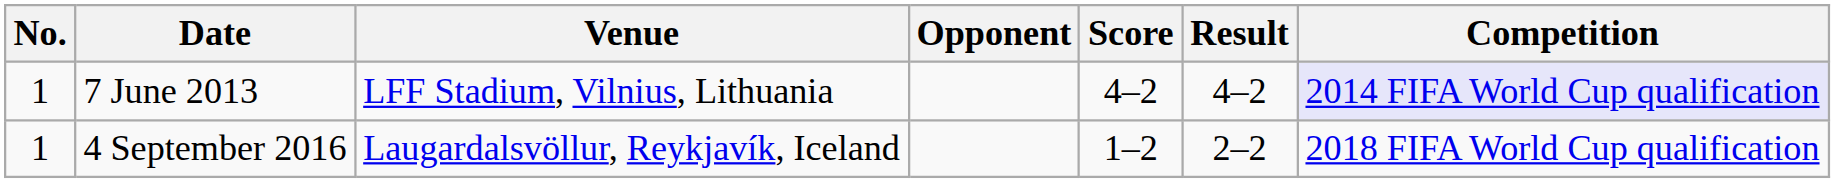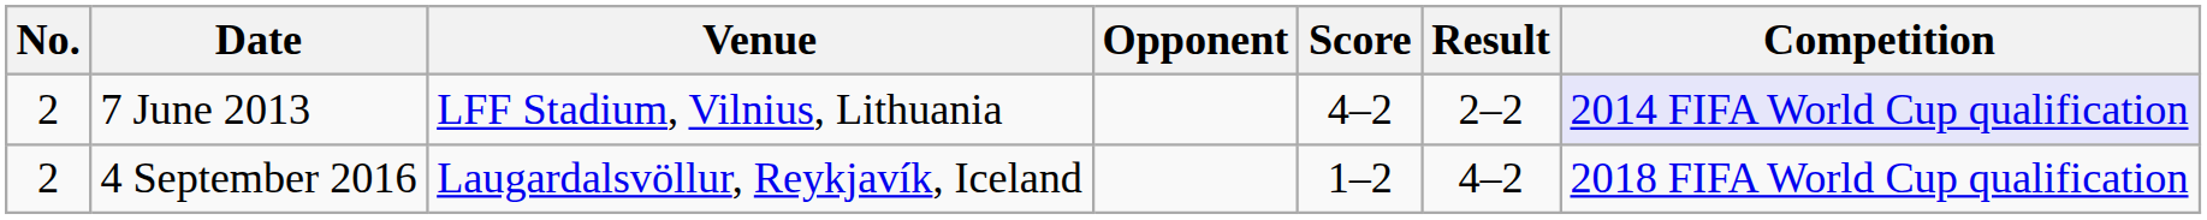 <table class="wikitable sortable">
 <tr>
 <th scope="col">No.</th>
 <th scope="col">Date</th>
 <th scope="col">Venue</th>
 <th scope="col">Opponent</th>
 <th scope="col">Score</th>
 <th scope="col">Result</th>
 <th scope="col">Competition</th>
 </tr>
 <tr>
-<td align=center>1</td>
+<td align=center>2</td>
 <td>7 June 2013</td>
 <td><a href='#'>LFF Stadium</a>, <a href='#'>Vilnius</a>, Lithuania</td>
 <td></td>
 <td align=center>4–2</td>
-<td align=center>4–2</td>
+<td align=center>2–2</td>
 <td style="background: lavender;"><a href='#'>2014 FIFA World Cup qualification</a></td>
 </tr>
 <tr>
-<td align=center>1</td>
+<td align=center>2</td>
 <td>4 September 2016</td>
 <td><a href='#'>Laugardalsvöllur</a>, <a href='#'>Reykjavík</a>, Iceland</td>
 <td></td>
 <td align=center>1–2</td>
-<td align=center>2–2</td>
+<td align=center>4–2</td>
 <td><a href='#'>2018 FIFA World Cup qualification</a></td>
 </tr>
 </table>
